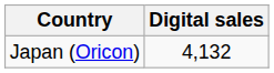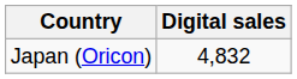 <table class="wikitable sortable plainrowheaders" style="text-align:center;">
 <tr>
 <th>Country</th>
 <th>Digital sales</th>
 </tr>
 <tr>
 <td>Japan (<a href='#'>Oricon</a>)</td>
-<td>4,132</td>
+<td>4,832</td>
 </tr>
 </table>
